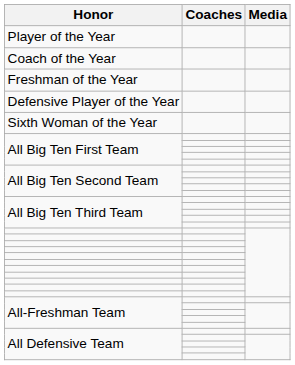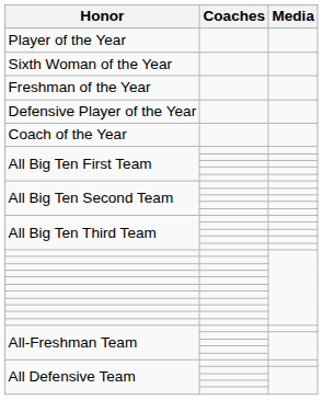 <table class="wikitable" border="1">
 <tr>
 <th>Honor</th>
 <th>Coaches</th>
 <th>Media</th>
 </tr>
 <tr>
 <td>Player of the Year</td>
 <td></td>
 <td></td>
 </tr>
 <tr>
-<td>Coach of the Year</td>
+<td>Sixth Woman of the Year</td>
 <td></td>
 <td></td>
 </tr>
 <tr>
 <td>Freshman of the Year</td>
 <td></td>
 <td></td>
 </tr>
 <tr>
 <td>Defensive Player of the Year</td>
 <td></td>
 <td></td>
 </tr>
 <tr>
-<td>Sixth Woman of the Year</td>
+<td>Coach of the Year</td>
 <td></td>
 <td></td>
 </tr>
 <tr>
 <td rowspan=5 valign=middle>All Big Ten First Team</td>
 <td></td>
 <td></td>
 </tr>
 <tr>
 <td></td>
 <td></td>
 </tr>
 <tr>
 <td></td>
 <td></td>
 </tr>
 <tr>
 <td></td>
 <td></td>
 </tr>
 <tr>
 <td></td>
 <td></td>
 </tr>
 <tr>
 <td rowspan=5 valign=middle>All Big Ten Second Team</td>
 <td></td>
 <td></td>
 </tr>
 <tr>
 <td></td>
 <td></td>
 </tr>
 <tr>
 <td></td>
 <td></td>
 </tr>
 <tr>
 <td></td>
 <td></td>
 </tr>
 <tr>
 <td></td>
 <td></td>
 </tr>
 <tr>
 <td rowspan=5 valign=middle>All Big Ten Third Team</td>
 <td></td>
 <td></td>
 </tr>
 <tr>
 <td></td>
 <td></td>
 </tr>
 <tr>
 <td></td>
 <td></td>
 </tr>
 <tr>
 <td></td>
 <td></td>
 </tr>
 <tr>
 <td></td>
 <td></td>
 </tr>
 <tr>
 <td></td>
 <td></td>
 </tr>
 <tr>
 <td></td>
 <td></td>
 </tr>
 <tr>
 <td></td>
 <td></td>
 </tr>
 <tr>
 <td></td>
 <td></td>
 </tr>
 <tr>
 <td></td>
 <td></td>
 </tr>
 <tr>
 <td></td>
 <td></td>
 </tr>
 <tr>
 <td></td>
 <td></td>
 </tr>
 <tr>
 <td></td>
 <td></td>
 </tr>
 <tr>
 <td></td>
 <td></td>
 </tr>
 <tr>
 <td></td>
 <td></td>
 </tr>
 <tr>
 <td></td>
 <td></td>
 </tr>
 <tr>
 <td rowspan=5 valign=middle>All-Freshman Team</td>
 <td></td>
 <td></td>
 </tr>
 <tr>
 <td></td>
 </tr>
 <tr>
 <td></td>
 </tr>
 <tr>
 <td></td>
 </tr>
 <tr>
 <td></td>
 </tr>
 <tr>
 <td rowspan=5 valign=middle>All Defensive Team</td>
 <td></td>
 <td></td>
 </tr>
 <tr>
 <td></td>
 </tr>
 <tr>
 <td></td>
 </tr>
 <tr>
 <td></td>
 </tr>
 <tr>
 <td></td>
 </tr>
 </table>
